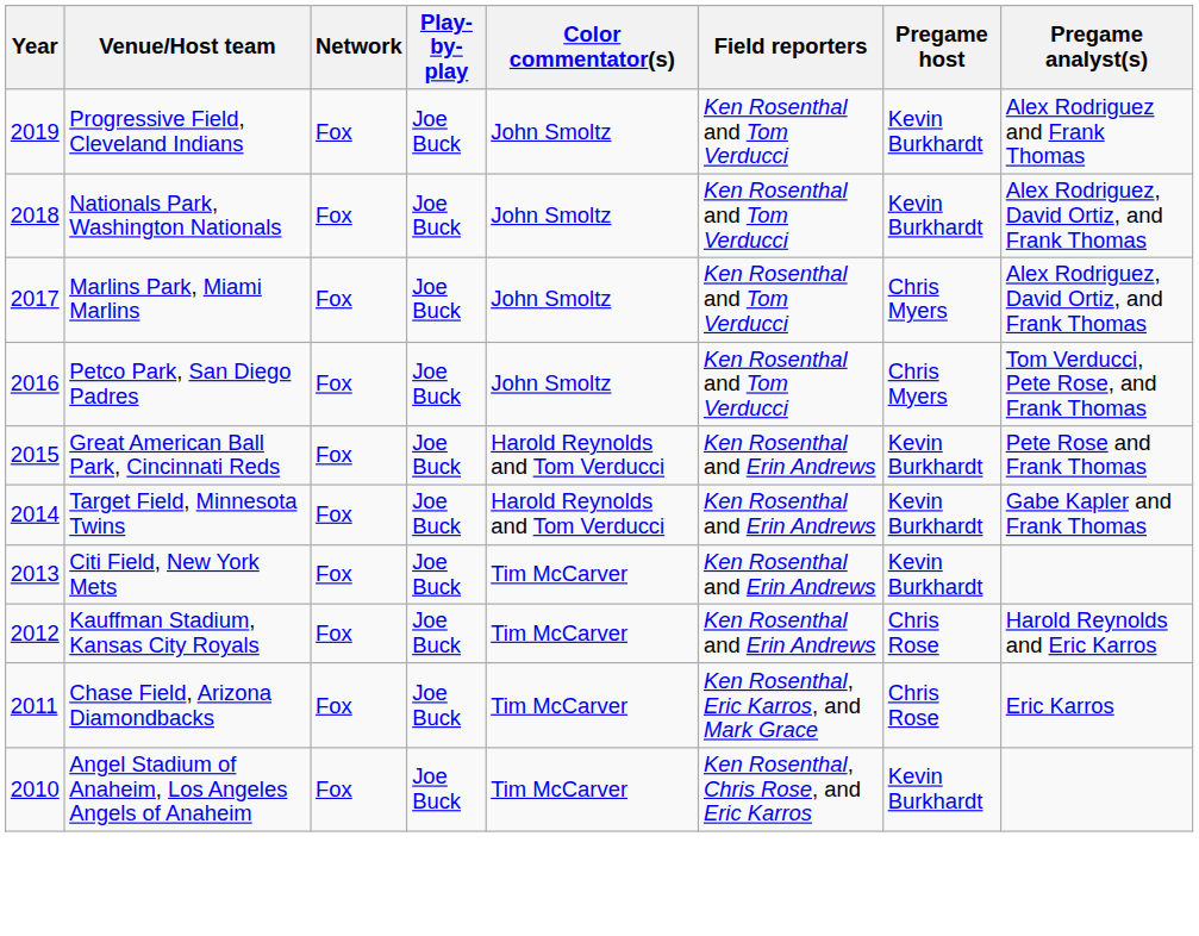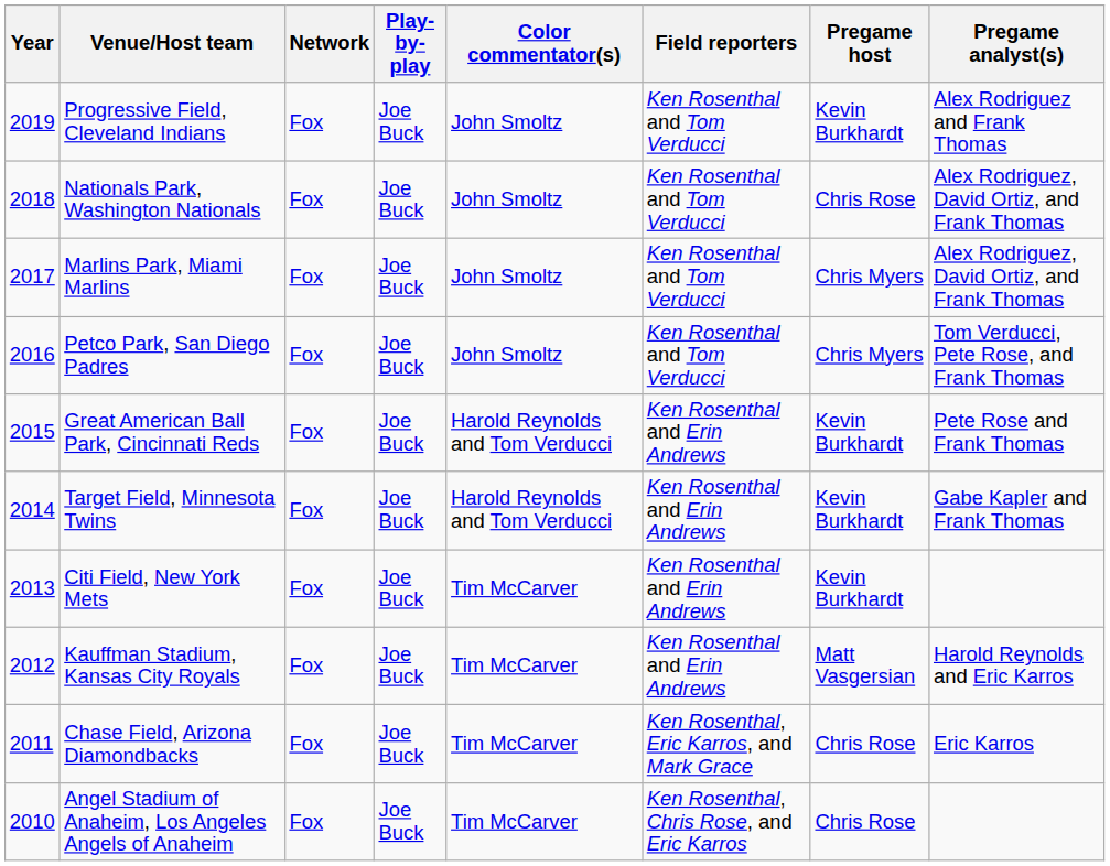 <table class="wikitable">
 <tr>
 <th>Year</th>
 <th>Venue/Host team</th>
 <th>Network</th>
 <th><a href='#'>Play-by-play</a></th>
 <th><a href='#'>Color commentator</a>(s)</th>
 <th>Field reporters</th>
 <th>Pregame host</th>
 <th>Pregame analyst(s)</th>
 </tr>
 <tr>
 <td><a href='#'>2019</a></td>
 <td><a href='#'>Progressive Field</a>, <a href='#'>Cleveland Indians</a></td>
 <td><a href='#'>Fox</a></td>
 <td><a href='#'>Joe Buck</a></td>
 <td><a href='#'>John Smoltz</a></td>
 <td><em><a href='#'>Ken Rosenthal</a></em> and <em><a href='#'>Tom Verducci</a></em></td>
 <td><a href='#'>Kevin Burkhardt</a></td>
 <td><a href='#'>Alex Rodriguez</a> and <a href='#'>Frank Thomas</a></td>
 </tr>
 <tr>
 <td><a href='#'>2018</a></td>
 <td><a href='#'>Nationals Park</a>, <a href='#'>Washington Nationals</a></td>
 <td><a href='#'>Fox</a></td>
 <td><a href='#'>Joe Buck</a></td>
 <td><a href='#'>John Smoltz</a></td>
 <td><em><a href='#'>Ken Rosenthal</a></em> and <em><a href='#'>Tom Verducci</a></em></td>
-<td><a href='#'>Kevin Burkhardt</a></td>
+<td><a href='#'>Chris Rose</a></td>
 <td><a href='#'>Alex Rodriguez</a>, <a href='#'>David Ortiz</a>, and <a href='#'>Frank Thomas</a></td>
 </tr>
 <tr>
 <td><a href='#'>2017</a></td>
 <td><a href='#'>Marlins Park</a>, <a href='#'>Miami Marlins</a></td>
 <td><a href='#'>Fox</a></td>
 <td><a href='#'>Joe Buck</a></td>
 <td><a href='#'>John Smoltz</a></td>
 <td><em><a href='#'>Ken Rosenthal</a></em> and <em><a href='#'>Tom Verducci</a></em></td>
 <td><a href='#'>Chris Myers</a></td>
 <td><a href='#'>Alex Rodriguez</a>, <a href='#'>David Ortiz</a>, and <a href='#'>Frank Thomas</a></td>
 </tr>
 <tr>
 <td><a href='#'>2016</a></td>
 <td><a href='#'>Petco Park</a>, <a href='#'>San Diego Padres</a></td>
 <td><a href='#'>Fox</a></td>
 <td><a href='#'>Joe Buck</a></td>
 <td><a href='#'>John Smoltz</a></td>
 <td><em><a href='#'>Ken Rosenthal</a></em> and <em><a href='#'>Tom Verducci</a></em></td>
 <td><a href='#'>Chris Myers</a></td>
 <td><a href='#'>Tom Verducci</a>, <a href='#'>Pete Rose</a>, and <a href='#'>Frank Thomas</a></td>
 </tr>
 <tr>
 <td><a href='#'>2015</a></td>
 <td><a href='#'>Great American Ball Park</a>, <a href='#'>Cincinnati Reds</a></td>
 <td><a href='#'>Fox</a></td>
 <td><a href='#'>Joe Buck</a></td>
 <td><a href='#'>Harold Reynolds</a> and <a href='#'>Tom Verducci</a></td>
 <td><em><a href='#'>Ken Rosenthal</a></em> and <em><a href='#'>Erin Andrews</a></em></td>
 <td><a href='#'>Kevin Burkhardt</a></td>
 <td><a href='#'>Pete Rose</a> and <a href='#'>Frank Thomas</a></td>
 </tr>
 <tr>
 <td><a href='#'>2014</a></td>
 <td><a href='#'>Target Field</a>, <a href='#'>Minnesota Twins</a></td>
 <td><a href='#'>Fox</a></td>
 <td><a href='#'>Joe Buck</a></td>
 <td><a href='#'>Harold Reynolds</a> and <a href='#'>Tom Verducci</a></td>
 <td><em><a href='#'>Ken Rosenthal</a></em> and <em><a href='#'>Erin Andrews</a></em></td>
 <td><a href='#'>Kevin Burkhardt</a></td>
 <td><a href='#'>Gabe Kapler</a> and <a href='#'>Frank Thomas</a></td>
 </tr>
 <tr>
 <td><a href='#'>2013</a></td>
 <td><a href='#'>Citi Field</a>, <a href='#'>New York Mets</a></td>
 <td><a href='#'>Fox</a></td>
 <td><a href='#'>Joe Buck</a></td>
 <td><a href='#'>Tim McCarver</a></td>
 <td><em><a href='#'>Ken Rosenthal</a></em> and <em><a href='#'>Erin Andrews</a></em></td>
 <td><a href='#'>Kevin Burkhardt</a></td>
 </tr>
 <tr>
 <td><a href='#'>2012</a></td>
 <td><a href='#'>Kauffman Stadium</a>, <a href='#'>Kansas City Royals</a></td>
 <td><a href='#'>Fox</a></td>
 <td><a href='#'>Joe Buck</a></td>
 <td><a href='#'>Tim McCarver</a></td>
 <td><em><a href='#'>Ken Rosenthal</a></em> and <em><a href='#'>Erin Andrews</a></em></td>
-<td><a href='#'>Chris Rose</a></td>
+<td><a href='#'>Matt Vasgersian</a></td>
 <td><a href='#'>Harold Reynolds</a> and <a href='#'>Eric Karros</a></td>
 </tr>
 <tr>
 <td><a href='#'>2011</a></td>
 <td><a href='#'>Chase Field</a>, <a href='#'>Arizona Diamondbacks</a></td>
 <td><a href='#'>Fox</a></td>
 <td><a href='#'>Joe Buck</a></td>
 <td><a href='#'>Tim McCarver</a></td>
 <td><em><a href='#'>Ken Rosenthal</a></em>, <em><a href='#'>Eric Karros</a></em>, and <em><a href='#'>Mark Grace</a></em></td>
 <td><a href='#'>Chris Rose</a></td>
 <td><a href='#'>Eric Karros</a></td>
 </tr>
 <tr>
 <td><a href='#'>2010</a></td>
 <td><a href='#'>Angel Stadium of Anaheim</a>, <a href='#'>Los Angeles Angels of Anaheim</a></td>
 <td><a href='#'>Fox</a></td>
 <td><a href='#'>Joe Buck</a></td>
 <td><a href='#'>Tim McCarver</a></td>
 <td><em><a href='#'>Ken Rosenthal</a></em>, <em><a href='#'>Chris Rose</a></em>, and <em><a href='#'>Eric Karros</a></em></td>
-<td><a href='#'>Kevin Burkhardt</a></td>
+<td><a href='#'>Chris Rose</a></td>
 </tr>
 </table>
